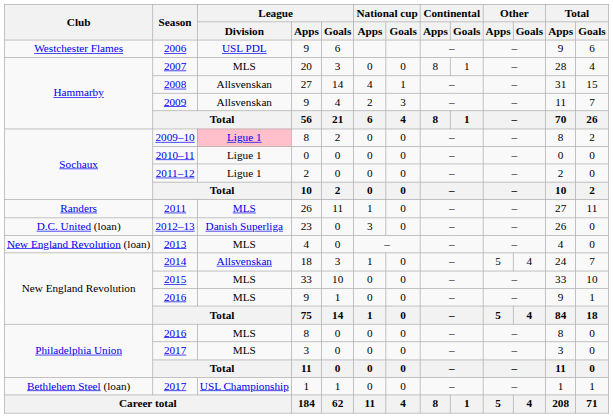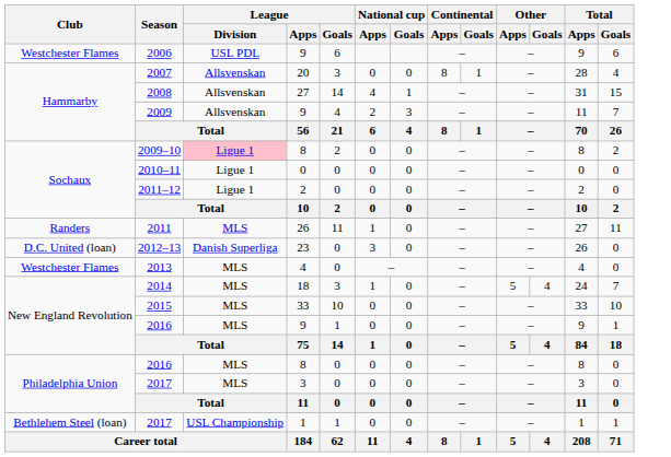 <table class="wikitable" style="text-align: center;">
 <tr>
 <th rowspan="2">Club</th>
 <th rowspan="2">Season</th>
 <th colspan="3">League</th>
 <th colspan="2">National cup</th>
 <th colspan="2">Continental</th>
 <th colspan="2">Other</th>
 <th colspan="2">Total</th>
 </tr>
 <tr>
 <th>Division</th>
 <th>Apps</th>
 <th>Goals</th>
 <th>Apps</th>
 <th>Goals</th>
 <th>Apps</th>
 <th>Goals</th>
 <th>Apps</th>
 <th>Goals</th>
 <th>Apps</th>
 <th>Goals</th>
 </tr>
 <tr>
 <td><a href='#'>Westchester Flames</a></td>
 <td><a href='#'>2006</a></td>
 <td><a href='#'>USL PDL</a></td>
 <td>9</td>
 <td>6</td>
 <td></td>
 <td></td>
 <td colspan="2">–</td>
 <td colspan="2">–</td>
 <td>9</td>
 <td>6</td>
 </tr>
 <tr>
 <td rowspan="4"><a href='#'>Hammarby</a></td>
 <td><a href='#'>2007</a></td>
-<td>MLS</td>
+<td><a href='#'>Allsvenskan</a></td>
 <td>20</td>
 <td>3</td>
 <td>0</td>
 <td>0</td>
 <td>8</td>
 <td>1</td>
 <td colspan="2">–</td>
 <td>28</td>
 <td>4</td>
 </tr>
 <tr>
 <td><a href='#'>2008</a></td>
 <td>Allsvenskan</td>
 <td>27</td>
 <td>14</td>
 <td>4</td>
 <td>1</td>
 <td colspan="2">–</td>
 <td colspan="2">–</td>
 <td>31</td>
 <td>15</td>
 </tr>
 <tr>
 <td><a href='#'>2009</a></td>
 <td>Allsvenskan</td>
 <td>9</td>
 <td>4</td>
 <td>2</td>
 <td>3</td>
 <td colspan="2">–</td>
 <td colspan="2">–</td>
 <td>11</td>
 <td>7</td>
 </tr>
 <tr>
 <th colspan="2">Total</th>
 <th>56</th>
 <th>21</th>
 <th>6</th>
 <th>4</th>
 <th>8</th>
 <th>1</th>
 <th colspan="2">–</th>
 <th>70</th>
 <th>26</th>
 </tr>
 <tr>
 <td rowspan="4"><a href='#'>Sochaux</a></td>
 <td><a href='#'>2009–10</a></td>
 <td style="background: pink;"><a href='#'>Ligue 1</a></td>
 <td>8</td>
 <td>2</td>
 <td>0</td>
 <td>0</td>
 <td colspan="2">–</td>
 <td colspan="2">–</td>
 <td>8</td>
 <td>2</td>
 </tr>
 <tr>
 <td><a href='#'>2010–11</a></td>
 <td>Ligue 1</td>
 <td>0</td>
 <td>0</td>
 <td>0</td>
 <td>0</td>
 <td colspan="2">–</td>
 <td colspan="2">–</td>
 <td>0</td>
 <td>0</td>
 </tr>
 <tr>
 <td><a href='#'>2011–12</a></td>
 <td>Ligue 1</td>
 <td>2</td>
 <td>0</td>
 <td>0</td>
 <td>0</td>
 <td colspan="2">–</td>
 <td colspan="2">–</td>
 <td>2</td>
 <td>0</td>
 </tr>
 <tr>
 <th colspan="2">Total</th>
 <th>10</th>
 <th>2</th>
 <th>0</th>
 <th>0</th>
 <th colspan="2">–</th>
 <th colspan="2">–</th>
 <th>10</th>
 <th>2</th>
 </tr>
 <tr>
 <td><a href='#'>Randers</a></td>
 <td><a href='#'>2011</a></td>
 <td><a href='#'>MLS</a></td>
 <td>26</td>
 <td>11</td>
 <td>1</td>
 <td>0</td>
 <td colspan="2">–</td>
 <td colspan="2">–</td>
 <td>27</td>
 <td>11</td>
 </tr>
 <tr>
 <td><a href='#'>D.C. United</a> (loan)</td>
 <td><a href='#'>2012–13</a></td>
 <td><a href='#'>Danish Superliga</a></td>
 <td>23</td>
 <td>0</td>
 <td>3</td>
 <td>0</td>
 <td colspan="2">–</td>
 <td colspan="2">–</td>
 <td>26</td>
 <td>0</td>
 </tr>
 <tr>
-<td><a href='#'>New England Revolution</a> (loan)</td>
+<td><a href='#'>Westchester Flames</a></td>
 <td><a href='#'>2013</a></td>
 <td>MLS</td>
 <td>4</td>
 <td>0</td>
 <td colspan="2">–</td>
 <td colspan="2">–</td>
 <td colspan="2">–</td>
 <td>4</td>
 <td>0</td>
 </tr>
 <tr>
 <td rowspan="4">New England Revolution</td>
 <td><a href='#'>2014</a></td>
-<td><a href='#'>Allsvenskan</a></td>
+<td>MLS</td>
 <td>18</td>
 <td>3</td>
 <td>1</td>
 <td>0</td>
 <td colspan="2">–</td>
 <td>5</td>
 <td>4</td>
 <td>24</td>
 <td>7</td>
 </tr>
 <tr>
 <td><a href='#'>2015</a></td>
 <td>MLS</td>
 <td>33</td>
 <td>10</td>
 <td>0</td>
 <td>0</td>
 <td colspan="2">–</td>
 <td colspan="2">–</td>
 <td>33</td>
 <td>10</td>
 </tr>
 <tr>
 <td><a href='#'>2016</a></td>
 <td>MLS</td>
 <td>9</td>
 <td>1</td>
 <td>0</td>
 <td>0</td>
 <td colspan="2">–</td>
 <td colspan="2">–</td>
 <td>9</td>
 <td>1</td>
 </tr>
 <tr>
 <th colspan="2">Total</th>
 <th>75</th>
 <th>14</th>
 <th>1</th>
 <th>0</th>
 <th colspan="2">–</th>
 <th>5</th>
 <th>4</th>
 <th>84</th>
 <th>18</th>
 </tr>
 <tr>
 <td rowspan="3"><a href='#'>Philadelphia Union</a></td>
 <td><a href='#'>2016</a></td>
 <td>MLS</td>
 <td>8</td>
 <td>0</td>
 <td>0</td>
 <td>0</td>
 <td colspan="2">–</td>
 <td colspan="2">–</td>
 <td>8</td>
 <td>0</td>
 </tr>
 <tr>
 <td><a href='#'>2017</a></td>
 <td>MLS</td>
 <td>3</td>
 <td>0</td>
 <td>0</td>
 <td>0</td>
 <td colspan="2">–</td>
 <td colspan="2">–</td>
 <td>3</td>
 <td>0</td>
 </tr>
 <tr>
 <th colspan="2">Total</th>
 <th>11</th>
 <th>0</th>
 <th>0</th>
 <th>0</th>
 <th colspan="2">–</th>
 <th colspan="2">–</th>
 <th>11</th>
 <th>0</th>
 </tr>
 <tr>
 <td><a href='#'>Bethlehem Steel</a> (loan)</td>
 <td><a href='#'>2017</a></td>
 <td><a href='#'>USL Championship</a></td>
 <td>1</td>
 <td>1</td>
 <td>0</td>
 <td>0</td>
 <td colspan="2">–</td>
 <td colspan="2">–</td>
 <td>1</td>
 <td>1</td>
 </tr>
 <tr>
 <th colspan="3">Career total</th>
 <th>184</th>
 <th>62</th>
 <th>11</th>
 <th>4</th>
 <th>8</th>
 <th>1</th>
 <th>5</th>
 <th>4</th>
 <th>208</th>
 <th>71</th>
 </tr>
 </table>
